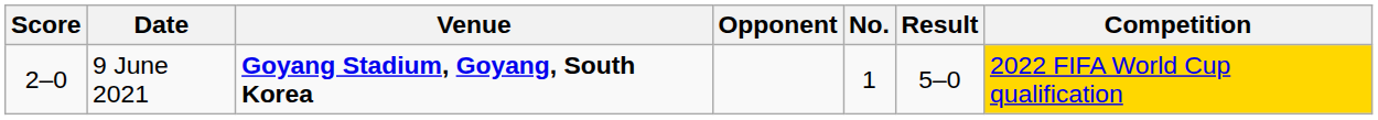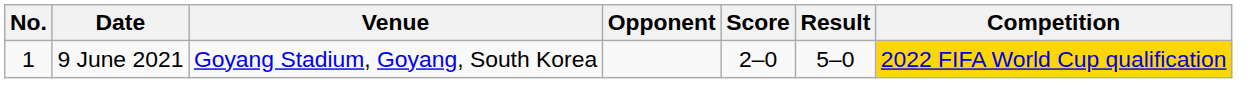 <table class="wikitable sortable">
 <tr>
-<th scope="col">Score</th>
+<th scope="col">No.</th>
 <th scope="col">Date</th>
 <th scope="col">Venue</th>
 <th scope="col">Opponent</th>
-<th scope="col">No.</th>
+<th scope="col">Score</th>
 <th scope="col">Result</th>
 <th scope="col">Competition</th>
 </tr>
 <tr>
+<td align="center">1</td>
+<td>9 June 2021</td>
+<td><a href='#'>Goyang Stadium</a>, <a href='#'>Goyang</a>, South Korea</td>
+<td></td>
 <td align="center">2–0</td>
-<td>9 June 2021</td>
-<td><strong><a href='#'>Goyang Stadium</a>, <a href='#'>Goyang</a>, South Korea</strong></td>
-<td></td>
-<td align="center">1</td>
 <td align="center">5–0</td>
 <td style="background: gold;"><a href='#'>2022 FIFA World Cup qualification</a></td>
 </tr>
 </table>
